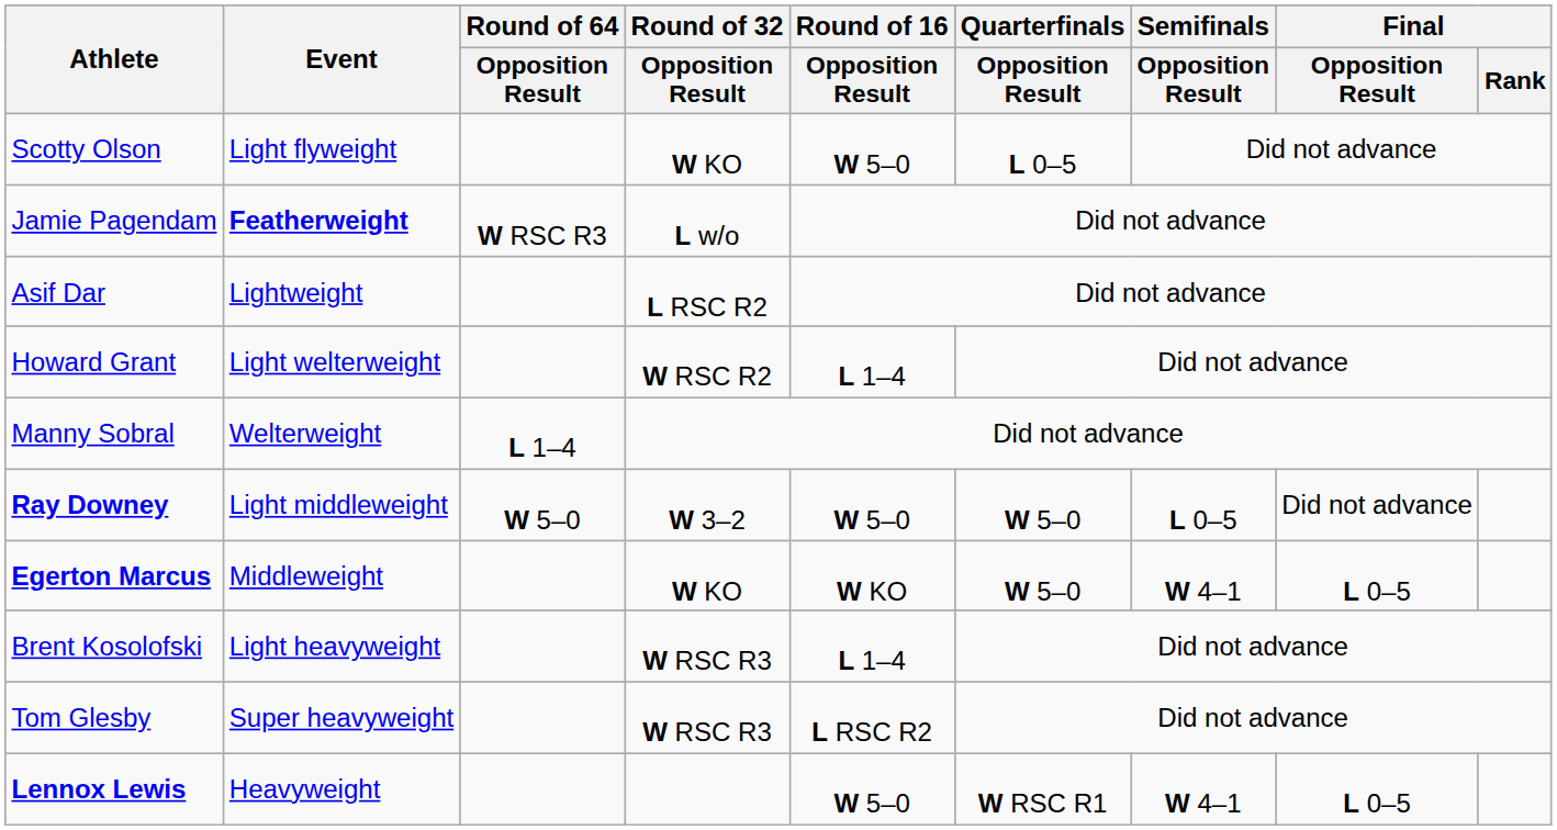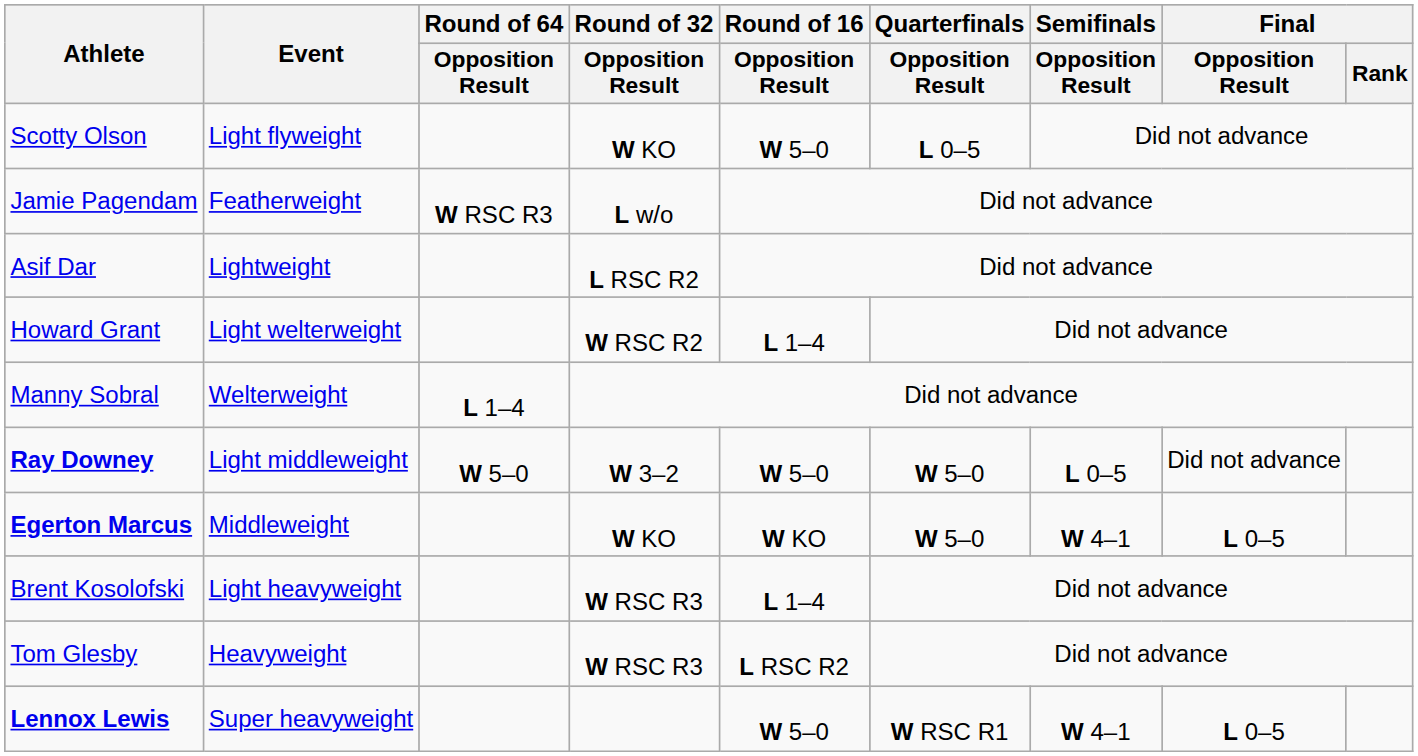 <table class="wikitable" style="font-size:90%">
 <tr>
 <th rowspan="2">Athlete</th>
 <th rowspan="2">Event</th>
 <th>Round of 64</th>
 <th>Round of 32</th>
 <th>Round of 16</th>
 <th>Quarterfinals</th>
 <th>Semifinals</th>
 <th colspan=2>Final</th>
 </tr>
 <tr style="font-size:95%">
 <th>Opposition<br>Result</th>
 <th>Opposition<br>Result</th>
 <th>Opposition<br>Result</th>
 <th>Opposition<br>Result</th>
 <th>Opposition<br>Result</th>
 <th>Opposition<br>Result</th>
 <th>Rank</th>
 </tr>
 <tr align=center>
 <td align=left><a href='#'>Scotty Olson</a></td>
 <td align=left><a href='#'>Light flyweight</a></td>
 <td></td>
 <td><br><strong>W</strong> KO</td>
 <td><br><strong>W</strong> 5–0</td>
 <td><br><strong>L</strong> 0–5</td>
 <td colspan=3>Did not advance</td>
 </tr>
 <tr align=center>
 <td align=left><a href='#'>Jamie Pagendam</a></td>
-<td align=left><strong><a href='#'>Featherweight</a></strong></td>
+<td align=left><a href='#'>Featherweight</a></td>
 <td><br><strong>W</strong> RSC R3</td>
 <td><br><strong>L</strong> w/o</td>
 <td colspan=5>Did not advance</td>
 </tr>
 <tr align=center>
 <td align=left><a href='#'>Asif Dar</a></td>
 <td align=left><a href='#'>Lightweight</a></td>
 <td></td>
 <td><br><strong>L</strong> RSC R2</td>
 <td colspan=5>Did not advance</td>
 </tr>
 <tr align=center>
 <td align=left><a href='#'>Howard Grant</a></td>
 <td align=left><a href='#'>Light welterweight</a></td>
 <td></td>
 <td><br><strong>W</strong> RSC R2</td>
 <td><br><strong>L</strong> 1–4</td>
 <td colspan=4>Did not advance</td>
 </tr>
 <tr align=center>
 <td align=left><a href='#'>Manny Sobral</a></td>
 <td align=left><a href='#'>Welterweight</a></td>
 <td><br><strong>L</strong> 1–4</td>
 <td colspan=6>Did not advance</td>
 </tr>
 <tr align=center>
 <td align=left><strong><a href='#'>Ray Downey</a></strong></td>
 <td align=left><a href='#'>Light middleweight</a></td>
 <td><br><strong>W</strong> 5–0</td>
 <td><br><strong>W</strong> 3–2</td>
 <td><br><strong>W</strong> 5–0</td>
 <td><br><strong>W</strong> 5–0</td>
 <td><br><strong>L</strong> 0–5</td>
 <td>Did not advance</td>
 <td></td>
 </tr>
 <tr align=center>
 <td align=left><strong><a href='#'>Egerton Marcus</a></strong></td>
 <td align=left><a href='#'>Middleweight</a></td>
 <td></td>
 <td><br><strong>W</strong> KO</td>
 <td><br><strong>W</strong> KO</td>
 <td><br><strong>W</strong> 5–0</td>
 <td><br><strong>W</strong> 4–1</td>
 <td><br><strong>L</strong> 0–5</td>
 <td></td>
 </tr>
 <tr align=center>
 <td align=left><a href='#'>Brent Kosolofski</a></td>
 <td align=left><a href='#'>Light heavyweight</a></td>
 <td></td>
 <td><br><strong>W</strong> RSC R3</td>
 <td><br><strong>L</strong> 1–4</td>
 <td colspan=4>Did not advance</td>
 </tr>
 <tr align=center>
 <td align=left><a href='#'>Tom Glesby</a></td>
-<td align=left><a href='#'>Super heavyweight</a></td>
+<td align=left><a href='#'>Heavyweight</a></td>
 <td></td>
 <td><br><strong>W</strong> RSC R3</td>
 <td><br><strong>L</strong> RSC R2</td>
 <td colspan=4>Did not advance</td>
 </tr>
 <tr align=center>
 <td align=left><strong><a href='#'>Lennox Lewis</a></strong></td>
-<td align=left><a href='#'>Heavyweight</a></td>
+<td align=left><a href='#'>Super heavyweight</a></td>
 <td></td>
 <td></td>
 <td><br><strong>W</strong> 5–0</td>
 <td><br><strong>W</strong> RSC R1</td>
 <td><br><strong>W</strong> 4–1</td>
 <td><br><strong>L</strong> 0–5</td>
 <td></td>
 </tr>
 </table>
